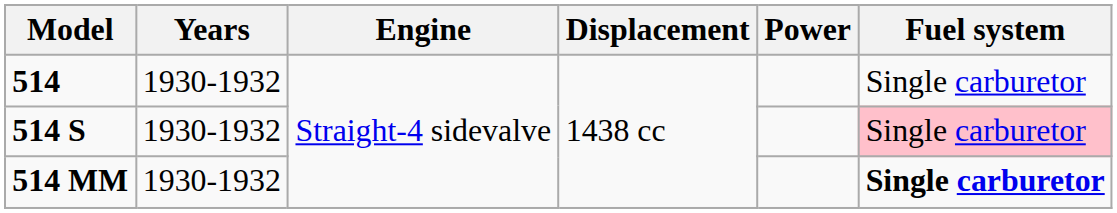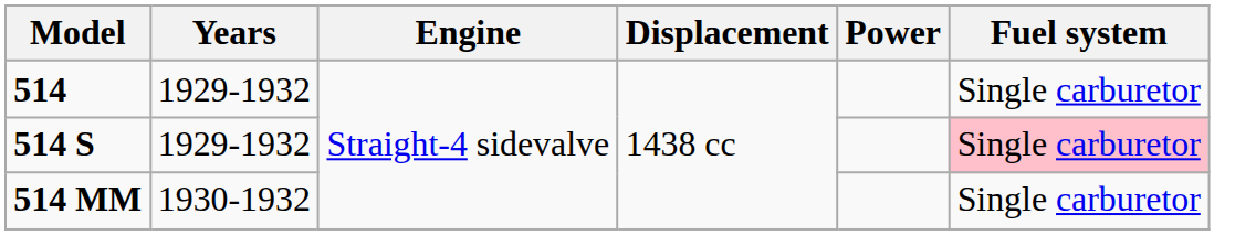 <table class="wikitable">
 <tr>
 <th>Model</th>
 <th>Years</th>
 <th>Engine</th>
 <th>Displacement</th>
 <th>Power</th>
 <th>Fuel system</th>
 </tr>
 <tr>
 <td><strong>514</strong></td>
-<td>1930-1932</td>
+<td>1929-1932</td>
 <td rowspan="3"><a href='#'>Straight-4</a> sidevalve</td>
 <td rowspan="3">1438 cc</td>
 <td></td>
 <td>Single <a href='#'>carburetor</a></td>
 </tr>
 <tr>
 <td><strong>514 S</strong></td>
-<td>1930-1932</td>
+<td>1929-1932</td>
 <td></td>
 <td style="background: pink;">Single <a href='#'>carburetor</a></td>
 </tr>
 <tr>
 <td><strong>514 MM</strong></td>
 <td>1930-1932</td>
 <td></td>
-<td><strong>Single <a href='#'>carburetor</a></strong></td>
+<td>Single <a href='#'>carburetor</a></td>
 </tr>
 </table>
